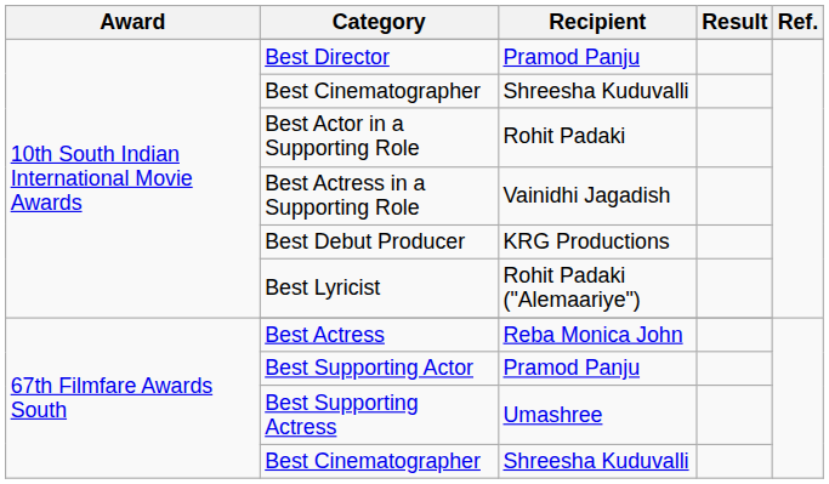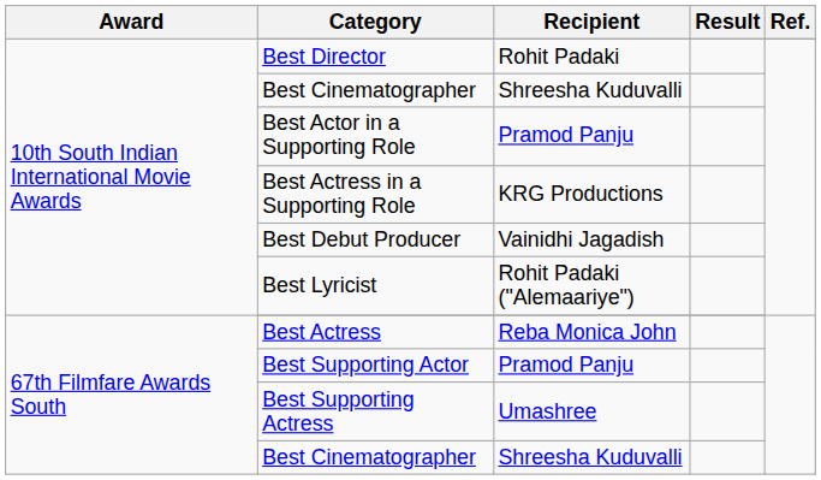 <table class="wikitable">
 <tr>
 <th>Award</th>
 <th>Category</th>
 <th>Recipient</th>
 <th>Result</th>
 <th>Ref.</th>
 </tr>
 <tr>
 <td rowspan=7><a href='#'>10th South Indian International Movie Awards</a></td>
 </tr>
 <tr>
 <td><a href='#'>Best Director</a></td>
-<td><a href='#'>Pramod Panju</a></td>
+<td>Rohit Padaki</td>
 <td></td>
 <td rowspan=7><br></td>
 </tr>
 <tr>
 <td>Best Cinematographer</td>
 <td>Shreesha Kuduvalli</td>
 <td></td>
 </tr>
 <tr>
 <td>Best Actor in a Supporting Role</td>
-<td>Rohit Padaki</td>
+<td><a href='#'>Pramod Panju</a></td>
 <td></td>
 </tr>
 <tr>
 <td>Best Actress in a Supporting Role</td>
-<td>Vainidhi Jagadish</td>
+<td>KRG Productions</td>
 <td></td>
 </tr>
 <tr>
 <td>Best Debut Producer</td>
-<td>KRG Productions</td>
+<td>Vainidhi Jagadish</td>
 <td></td>
 </tr>
 <tr>
 <td>Best Lyricist</td>
 <td>Rohit Padaki ("Alemaariye")</td>
 <td></td>
 </tr>
 <tr>
 <td rowspan=5><a href='#'>67th Filmfare Awards South</a></td>
 </tr>
 <tr>
 <td><a href='#'>Best Actress</a></td>
 <td><a href='#'>Reba Monica John</a></td>
 <td></td>
 <td rowspan=5><br></td>
 </tr>
 <tr>
 <td><a href='#'>Best Supporting Actor</a></td>
 <td><a href='#'>Pramod Panju</a></td>
 <td></td>
 </tr>
 <tr>
 <td><a href='#'>Best Supporting Actress</a></td>
 <td><a href='#'>Umashree</a></td>
 <td></td>
 </tr>
 <tr>
 <td><a href='#'>Best Cinematographer</a></td>
 <td><a href='#'>Shreesha Kuduvalli</a></td>
 <td></td>
 </tr>
 </table>
